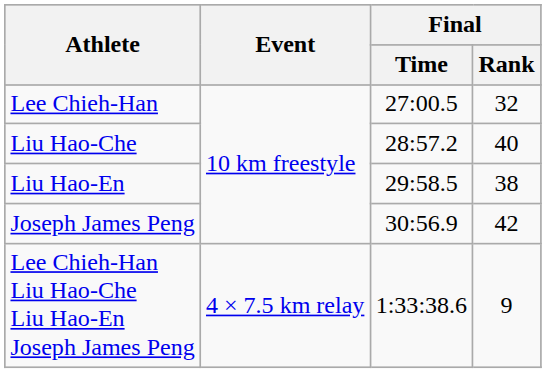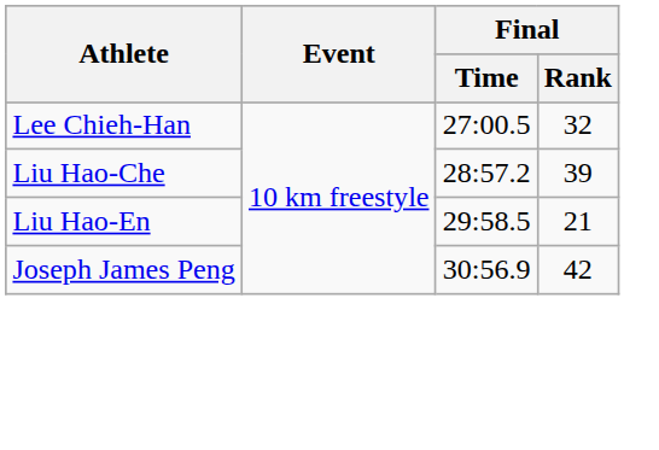 <table class=wikitable style=font-size:90%;text-align:center>
 <tr>
 <th rowspan=2>Athlete</th>
 <th rowspan=2>Event</th>
 <th colspan=2>Final</th>
 </tr>
 <tr>
 <th>Time</th>
 <th>Rank</th>
 </tr>
 <tr>
 <td align=left><a href='#'>Lee Chieh-Han</a></td>
 <td align=left rowspan=4><a href='#'>10 km freestyle</a></td>
 <td>27:00.5</td>
 <td>32</td>
 </tr>
 <tr>
 <td align=left><a href='#'>Liu Hao-Che</a></td>
 <td>28:57.2</td>
-<td>40</td>
+<td>39</td>
 </tr>
 <tr>
 <td align=left><a href='#'>Liu Hao-En</a></td>
 <td>29:58.5</td>
-<td>38</td>
+<td>21</td>
 </tr>
 <tr>
 <td align=left><a href='#'>Joseph James Peng</a></td>
 <td>30:56.9</td>
 <td>42</td>
 </tr>
-<tr>
-<td align=left><a href='#'>Lee Chieh-Han</a><br><a href='#'>Liu Hao-Che</a><br><a href='#'>Liu Hao-En</a><br><a href='#'>Joseph James Peng</a></td>
-<td align=left><a href='#'>4 × 7.5 km relay</a></td>
-<td>1:33:38.6</td>
-<td>9</td>
-</tr>
 </table>
